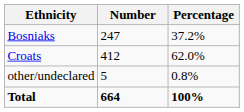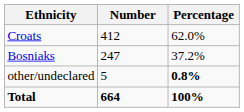 <table class="wikitable">
 <tr>
 <th width="100px">Ethnicity</th>
 <th width="80px">Number</th>
 <th width="80px">Percentage</th>
 </tr>
 <tr>
+<td><a href='#'>Croats</a></td>
+<td>412</td>
+<td>62.0%</td>
+</tr>
+<tr>
 <td><a href='#'>Bosniaks</a></td>
 <td>247</td>
 <td>37.2%</td>
 </tr>
 <tr>
-<td><a href='#'>Croats</a></td>
-<td>412</td>
-<td>62.0%</td>
-</tr>
-<tr>
 <td>other/undeclared</td>
 <td>5</td>
-<td>0.8%</td>
+<td><strong>0.8%</strong></td>
 </tr>
 <tr>
 <td><strong>Total</strong></td>
 <td><strong>664</strong></td>
 <td><strong>100%</strong></td>
 </tr>
 </table>
